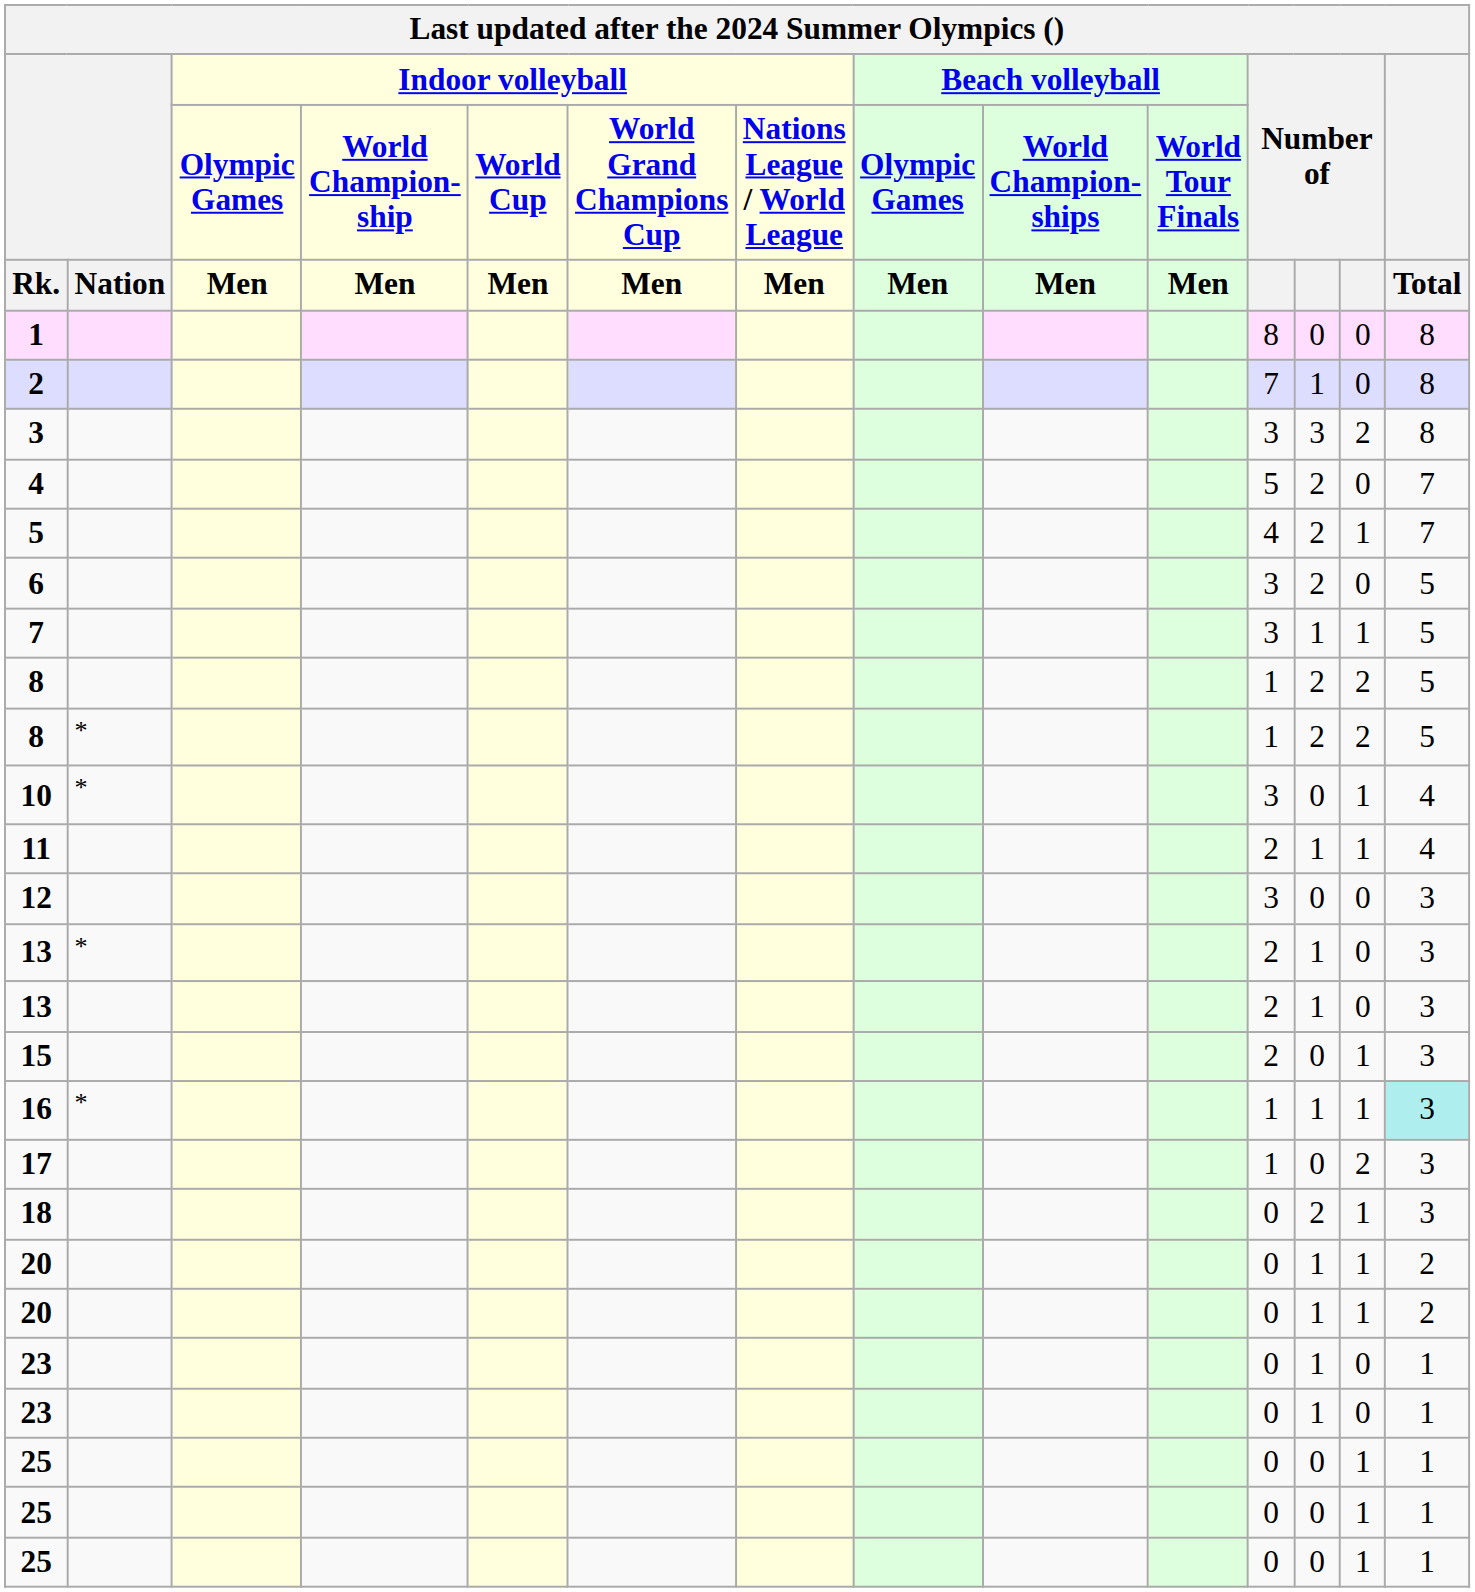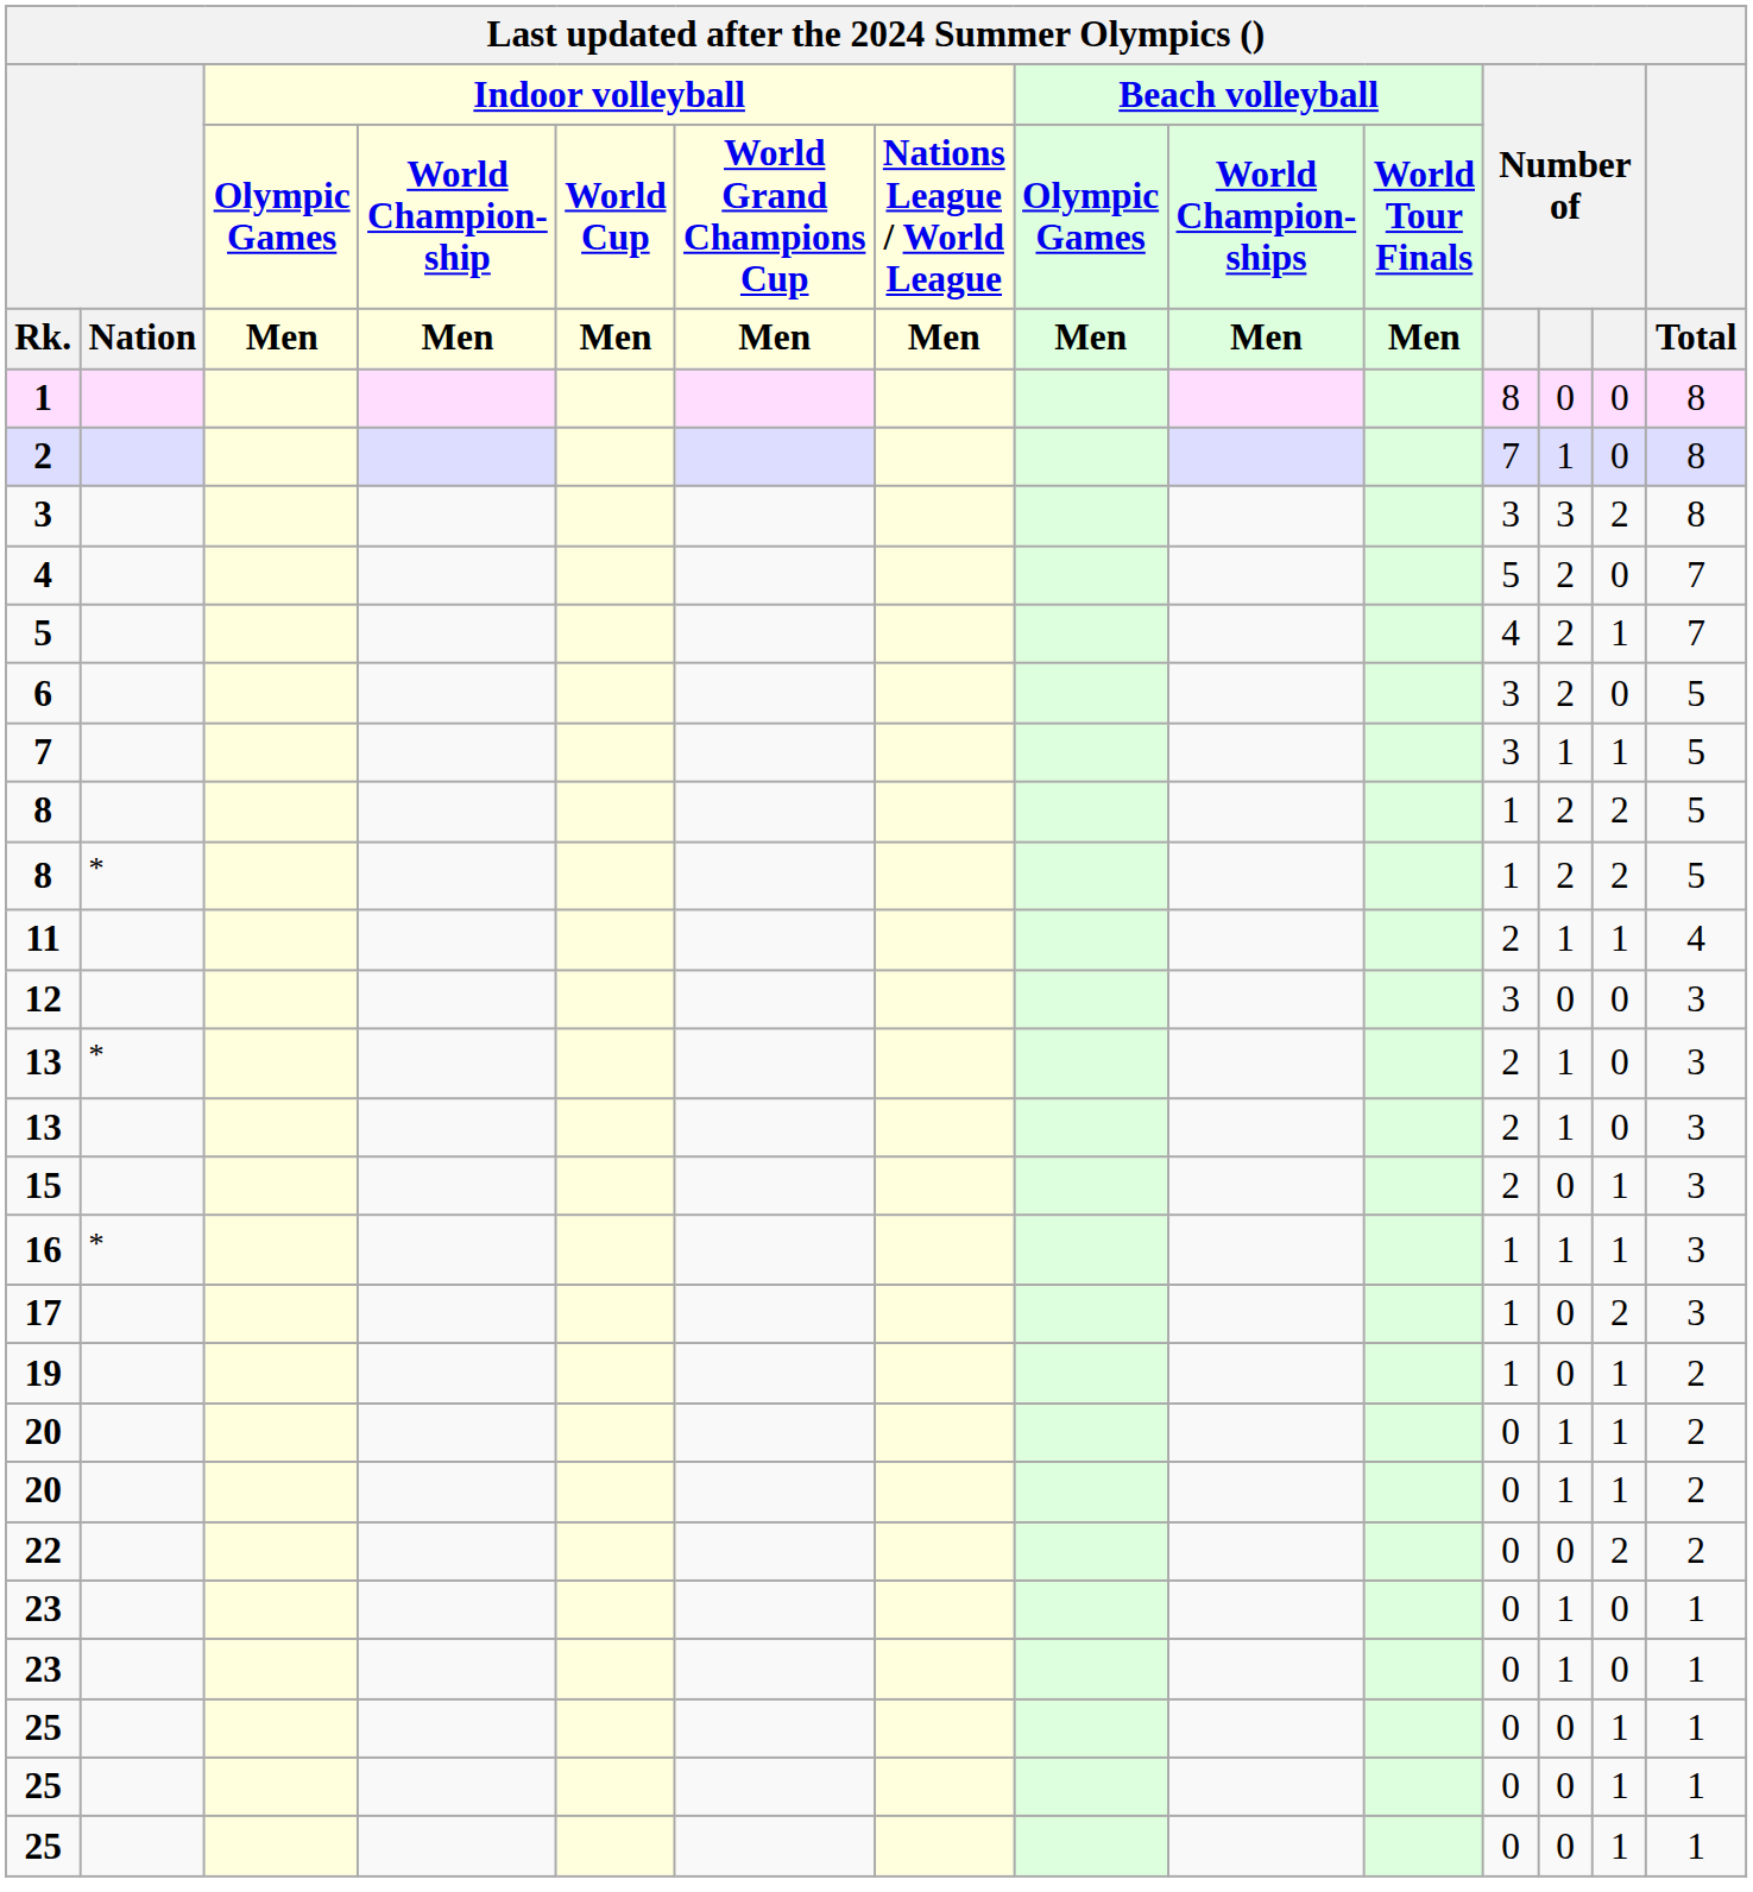 <table class="wikitable" style="margin-top:0em; text-align:center; font-size:100%;">
 <tr>
 <th colspan="14">Last updated after the 2024 Summer Olympics ()</th>
 </tr>
 <tr>
 <th rowspan="2" colspan="2"></th>
 <th colspan="5" style="background:#ffd;"><a href='#'>Indoor volleyball</a></th>
 <th colspan="3" style="background:#dfd;"><a href='#'>Beach volleyball</a></th>
 <th rowspan="2" colspan="3">Number of</th>
 <th rowspan="2"></th>
 </tr>
 <tr>
 <th style="background:#ffd;"><a href='#'>Olympic Games</a></th>
 <th style="background:#ffd;"><a href='#'>World Champion-<br>ship</a></th>
 <th style="background:#ffd;"><a href='#'>World Cup</a></th>
 <th style="background:#ffd;"><a href='#'>World Grand Champions Cup</a></th>
 <th style="background:#ffd;"><a href='#'>Nations League</a> / <a href='#'>World League</a></th>
 <th style="background:#dfd;"><a href='#'>Olympic Games</a></th>
 <th style="background:#dfd;"><a href='#'>World Champion-<br>ships</a></th>
 <th style="background:#dfd;"><a href='#'>World Tour Finals</a></th>
 </tr>
 <tr>
 <th style="width:1em;">Rk.</th>
 <th>Nation</th>
 <th style="background:#ffd; width:1em;">Men</th>
 <th style="background:#ffd; width:1em;">Men</th>
 <th style="background:#ffd; width:1em;">Men</th>
 <th style="background:#ffd; width:1em;">Men</th>
 <th style="background:#ffd; width:1em;">Men</th>
 <th style="background:#dfd; width:1em;">Men</th>
 <th style="background:#dfd; width:1em;">Men</th>
 <th style="background:#dfd; width:1em;">Men</th>
 <th style="width:1em;"></th>
 <th style="width:1em;"></th>
 <th style="width:1em;"></th>
 <th style="width:1em;">Total</th>
 </tr>
 <tr style="background: #fdf;">
 <td><strong>1</strong></td>
 <td style="text-align:left;"></td>
 <td style="background:#ffd;"></td>
 <td></td>
 <td style="background:#ffd;"></td>
 <td></td>
 <td style="background:#ffd;"></td>
 <td style="background:#dfd;"></td>
 <td></td>
 <td style="background:#dfd;"></td>
 <td>8</td>
 <td>0</td>
 <td>0</td>
 <td>8</td>
 </tr>
 <tr style="background: #ddf;">
 <td><strong>2</strong></td>
 <td style="text-align:left;"></td>
 <td style="background:#ffd;"></td>
 <td></td>
 <td style="background:#ffd;"></td>
 <td></td>
 <td style="background:#ffd;"></td>
 <td style="background:#dfd;"></td>
 <td></td>
 <td style="background:#dfd;"></td>
 <td>7</td>
 <td>1</td>
 <td>0</td>
 <td>8</td>
 </tr>
 <tr>
 <td><strong>3</strong></td>
 <td style="text-align:left;"></td>
 <td style="background:#ffd;"></td>
 <td></td>
 <td style="background:#ffd;"></td>
 <td></td>
 <td style="background:#ffd;"></td>
 <td style="background:#dfd;"></td>
 <td></td>
 <td style="background:#dfd;"></td>
 <td>3</td>
 <td>3</td>
 <td>2</td>
 <td>8</td>
 </tr>
 <tr>
 <td><strong>4</strong></td>
 <td style="text-align:left;"></td>
 <td style="background:#ffd;"></td>
 <td></td>
 <td style="background:#ffd;"></td>
 <td></td>
 <td style="background:#ffd;"></td>
 <td style="background:#dfd;"></td>
 <td></td>
 <td style="background:#dfd;"></td>
 <td>5</td>
 <td>2</td>
 <td>0</td>
 <td>7</td>
 </tr>
 <tr>
 <td><strong>5</strong></td>
 <td style="text-align:left;"></td>
 <td style="background:#ffd;"></td>
 <td></td>
 <td style="background:#ffd;"></td>
 <td></td>
 <td style="background:#ffd;"></td>
 <td style="background:#dfd;"></td>
 <td></td>
 <td style="background:#dfd;"></td>
 <td>4</td>
 <td>2</td>
 <td>1</td>
 <td>7</td>
 </tr>
 <tr>
 <td><strong>6</strong></td>
 <td style="text-align:left;"></td>
 <td style="background:#ffd;"></td>
 <td></td>
 <td style="background:#ffd;"></td>
 <td></td>
 <td style="background:#ffd;"></td>
 <td style="background:#dfd;"></td>
 <td></td>
 <td style="background:#dfd;"></td>
 <td>3</td>
 <td>2</td>
 <td>0</td>
 <td>5</td>
 </tr>
 <tr>
 <td><strong>7</strong></td>
 <td style="text-align:left;"></td>
 <td style="background:#ffd;"></td>
 <td></td>
 <td style="background:#ffd;"></td>
 <td></td>
 <td style="background:#ffd;"></td>
 <td style="background:#dfd;"></td>
 <td></td>
 <td style="background:#dfd;"></td>
 <td>3</td>
 <td>1</td>
 <td>1</td>
 <td>5</td>
 </tr>
 <tr>
 <td><strong>8</strong></td>
 <td style="text-align:left;"></td>
 <td style="background:#ffd;"></td>
 <td></td>
 <td style="background:#ffd;"></td>
 <td></td>
 <td style="background:#ffd;"></td>
 <td style="background:#dfd;"></td>
 <td></td>
 <td style="background:#dfd;"></td>
 <td>1</td>
 <td>2</td>
 <td>2</td>
 <td>5</td>
 </tr>
 <tr>
 <td><strong>8</strong></td>
 <td style="text-align:left;"><em></em><sup>*</sup></td>
 <td style="background:#ffd;"></td>
 <td></td>
 <td style="background:#ffd;"></td>
 <td></td>
 <td style="background:#ffd;"></td>
 <td style="background:#dfd;"></td>
 <td></td>
 <td style="background:#dfd;"></td>
 <td>1</td>
 <td>2</td>
 <td>2</td>
 <td>5</td>
 </tr>
 <tr>
-<td><strong>10</strong></td>
-<td style="text-align:left;"><em></em><sup>*</sup></td>
-<td style="background:#ffd;"></td>
-<td></td>
-<td style="background:#ffd;"></td>
-<td></td>
-<td style="background:#ffd;"></td>
-<td style="background:#dfd;"></td>
-<td></td>
-<td style="background:#dfd;"></td>
-<td>3</td>
-<td>0</td>
-<td>1</td>
-<td>4</td>
-</tr>
-<tr>
 <td><strong>11</strong></td>
 <td style="text-align:left;"></td>
 <td style="background:#ffd;"></td>
 <td></td>
 <td style="background:#ffd;"></td>
 <td></td>
 <td style="background:#ffd;"></td>
 <td style="background:#dfd;"></td>
 <td></td>
 <td style="background:#dfd;"></td>
 <td>2</td>
 <td>1</td>
 <td>1</td>
 <td>4</td>
 </tr>
 <tr>
 <td><strong>12</strong></td>
 <td style="text-align:left;"></td>
 <td style="background:#ffd;"></td>
 <td></td>
 <td style="background:#ffd;"></td>
 <td></td>
 <td style="background:#ffd;"></td>
 <td style="background:#dfd;"></td>
 <td></td>
 <td style="background:#dfd;"></td>
 <td>3</td>
 <td>0</td>
 <td>0</td>
 <td>3</td>
 </tr>
 <tr>
 <td><strong>13</strong></td>
 <td style="text-align:left;"><em></em><sup>*</sup></td>
 <td style="background:#ffd;"></td>
 <td></td>
 <td style="background:#ffd;"></td>
 <td></td>
 <td style="background:#ffd;"></td>
 <td style="background:#dfd;"></td>
 <td></td>
 <td style="background:#dfd;"></td>
 <td>2</td>
 <td>1</td>
 <td>0</td>
 <td>3</td>
 </tr>
 <tr>
 <td><strong>13</strong></td>
 <td style="text-align:left;"></td>
 <td style="background:#ffd;"></td>
 <td></td>
 <td style="background:#ffd;"></td>
 <td></td>
 <td style="background:#ffd;"></td>
 <td style="background:#dfd;"></td>
 <td></td>
 <td style="background:#dfd;"></td>
 <td>2</td>
 <td>1</td>
 <td>0</td>
 <td>3</td>
 </tr>
 <tr>
 <td><strong>15</strong></td>
 <td style="text-align:left;"></td>
 <td style="background:#ffd;"></td>
 <td></td>
 <td style="background:#ffd;"></td>
 <td></td>
 <td style="background:#ffd;"></td>
 <td style="background:#dfd;"></td>
 <td></td>
 <td style="background:#dfd;"></td>
 <td>2</td>
 <td>0</td>
 <td>1</td>
 <td>3</td>
 </tr>
 <tr>
 <td><strong>16</strong></td>
 <td style="text-align:left;"><em></em><sup>*</sup></td>
 <td style="background:#ffd;"></td>
 <td></td>
 <td style="background:#ffd;"></td>
 <td></td>
 <td style="background:#ffd;"></td>
 <td style="background:#dfd;"></td>
 <td></td>
 <td style="background:#dfd;"></td>
 <td>1</td>
 <td>1</td>
 <td>1</td>
-<td style="background: paleturquoise;">3</td>
+<td>3</td>
 </tr>
 <tr>
 <td><strong>17</strong></td>
 <td style="text-align:left;"></td>
 <td style="background:#ffd;"></td>
 <td></td>
 <td style="background:#ffd;"></td>
 <td></td>
 <td style="background:#ffd;"></td>
 <td style="background:#dfd;"></td>
 <td></td>
 <td style="background:#dfd;"></td>
 <td>1</td>
 <td>0</td>
 <td>2</td>
 <td>3</td>
 </tr>
 <tr>
-<td><strong>18</strong></td>
+<td><strong>19</strong></td>
 <td style="text-align:left;"></td>
 <td style="background:#ffd;"></td>
 <td></td>
 <td style="background:#ffd;"></td>
 <td></td>
 <td style="background:#ffd;"></td>
 <td style="background:#dfd;"></td>
 <td></td>
 <td style="background:#dfd;"></td>
+<td>1</td>
 <td>0</td>
+<td>1</td>
 <td>2</td>
-<td>1</td>
-<td>3</td>
 </tr>
 <tr>
 <td><strong>20</strong></td>
 <td style="text-align:left;"></td>
 <td style="background:#ffd;"></td>
 <td></td>
 <td style="background:#ffd;"></td>
 <td></td>
 <td style="background:#ffd;"></td>
 <td style="background:#dfd;"></td>
 <td></td>
 <td style="background:#dfd;"></td>
 <td>0</td>
 <td>1</td>
 <td>1</td>
 <td>2</td>
 </tr>
 <tr>
 <td><strong>20</strong></td>
 <td style="text-align:left;"></td>
 <td style="background:#ffd;"></td>
 <td></td>
 <td style="background:#ffd;"></td>
 <td></td>
 <td style="background:#ffd;"></td>
 <td style="background:#dfd;"></td>
 <td></td>
 <td style="background:#dfd;"></td>
 <td>0</td>
 <td>1</td>
 <td>1</td>
+<td>2</td>
+</tr>
+<tr>
+<td><strong>22</strong></td>
+<td style="text-align:left;"></td>
+<td style="background:#ffd;"></td>
+<td></td>
+<td style="background:#ffd;"></td>
+<td></td>
+<td style="background:#ffd;"></td>
+<td style="background:#dfd;"></td>
+<td></td>
+<td style="background:#dfd;"></td>
+<td>0</td>
+<td>0</td>
+<td>2</td>
 <td>2</td>
 </tr>
 <tr>
 <td><strong>23</strong></td>
 <td style="text-align:left;"></td>
 <td style="background:#ffd;"></td>
 <td></td>
 <td style="background:#ffd;"></td>
 <td></td>
 <td style="background:#ffd;"></td>
 <td style="background:#dfd;"></td>
 <td></td>
 <td style="background:#dfd;"></td>
 <td>0</td>
 <td>1</td>
 <td>0</td>
 <td>1</td>
 </tr>
 <tr>
 <td><strong>23</strong></td>
 <td style="text-align:left;"></td>
 <td style="background:#ffd;"></td>
 <td></td>
 <td style="background:#ffd;"></td>
 <td></td>
 <td style="background:#ffd;"></td>
 <td style="background:#dfd;"></td>
 <td></td>
 <td style="background:#dfd;"></td>
 <td>0</td>
 <td>1</td>
 <td>0</td>
 <td>1</td>
 </tr>
 <tr>
 <td><strong>25</strong></td>
 <td style="text-align:left;"></td>
 <td style="background:#ffd;"></td>
 <td></td>
 <td style="background:#ffd;"></td>
 <td></td>
 <td style="background:#ffd;"></td>
 <td style="background:#dfd;"></td>
 <td></td>
 <td style="background:#dfd;"></td>
 <td>0</td>
 <td>0</td>
 <td>1</td>
 <td>1</td>
 </tr>
 <tr>
 <td><strong>25</strong></td>
 <td style="text-align:left;"></td>
 <td style="background:#ffd;"></td>
 <td></td>
 <td style="background:#ffd;"></td>
 <td></td>
 <td style="background:#ffd;"></td>
 <td style="background:#dfd;"></td>
 <td></td>
 <td style="background:#dfd;"></td>
 <td>0</td>
 <td>0</td>
 <td>1</td>
 <td>1</td>
 </tr>
 <tr>
 <td><strong>25</strong></td>
 <td style="text-align:left;"></td>
 <td style="background:#ffd;"></td>
 <td></td>
 <td style="background:#ffd;"></td>
 <td></td>
 <td style="background:#ffd;"></td>
 <td style="background:#dfd;"></td>
 <td></td>
 <td style="background:#dfd;"></td>
 <td>0</td>
 <td>0</td>
 <td>1</td>
 <td>1</td>
 </tr>
 </table>
